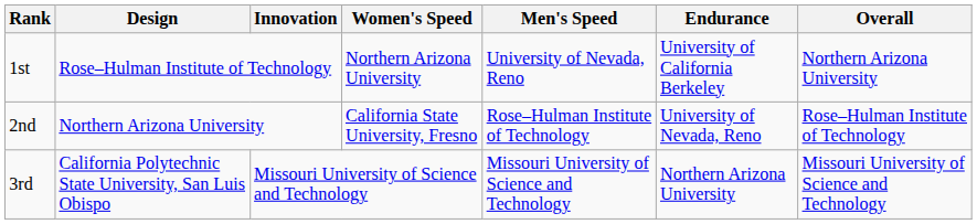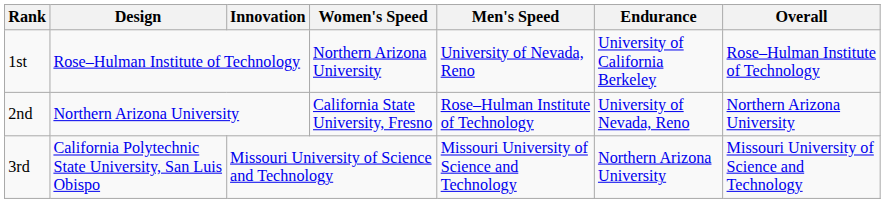 <table class="wikitable mw-collapsible">
 <tr>
 <th>Rank</th>
 <th>Design</th>
 <th>Innovation</th>
 <th>Women's Speed</th>
 <th>Men's Speed</th>
 <th>Endurance</th>
 <th>Overall</th>
 </tr>
 <tr>
 <td>1st</td>
 <td colspan="2"><a href='#'>Rose–Hulman Institute of Technology</a></td>
 <td><a href='#'>Northern Arizona University</a></td>
 <td><a href='#'>University of Nevada, Reno</a></td>
 <td><a href='#'>University of California Berkeley</a></td>
-<td><a href='#'>Northern Arizona University</a></td>
+<td><a href='#'>Rose–Hulman Institute of Technology</a></td>
 </tr>
 <tr>
 <td>2nd</td>
 <td colspan="2"><a href='#'>Northern Arizona University</a></td>
 <td><a href='#'>California State University, Fresno</a></td>
 <td><a href='#'>Rose–Hulman Institute of Technology</a></td>
 <td><a href='#'>University of Nevada, Reno</a></td>
-<td><a href='#'>Rose–Hulman Institute of Technology</a></td>
+<td><a href='#'>Northern Arizona University</a></td>
 </tr>
 <tr>
 <td>3rd</td>
 <td><a href='#'>California Polytechnic State University, San Luis Obispo</a></td>
 <td colspan="2"><a href='#'>Missouri University of Science and Technology</a></td>
 <td><a href='#'>Missouri University of Science and Technology</a></td>
 <td><a href='#'>Northern Arizona University</a></td>
 <td><a href='#'>Missouri University of Science and Technology</a></td>
 </tr>
 </table>
